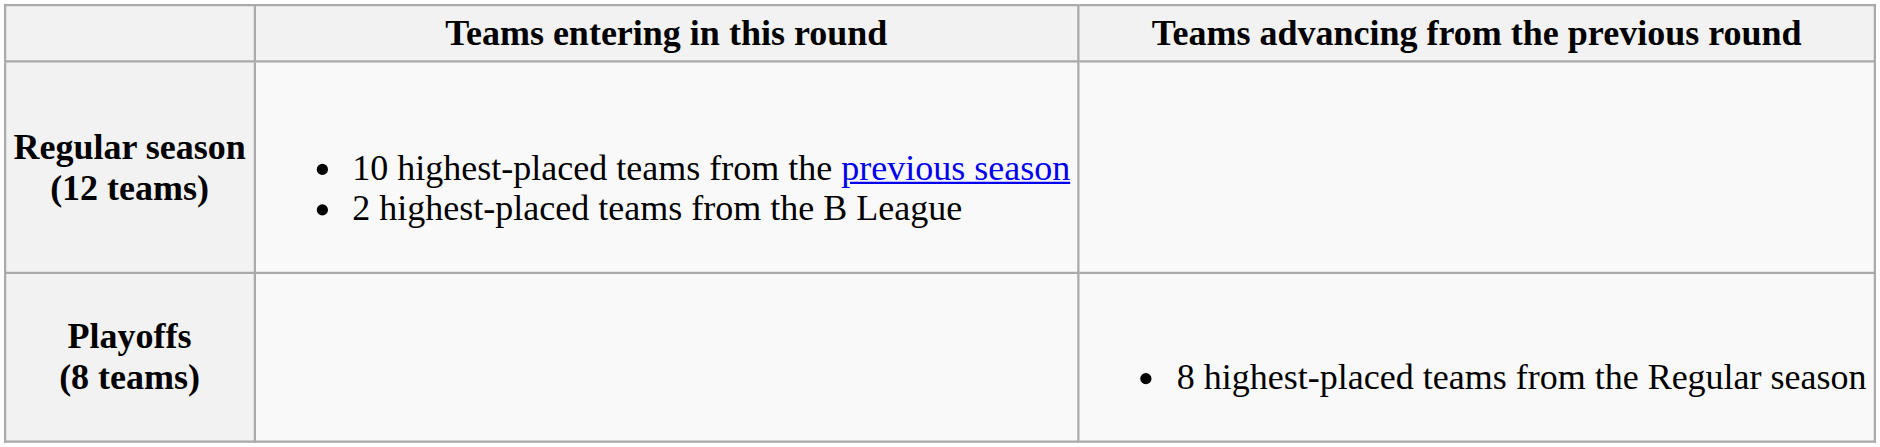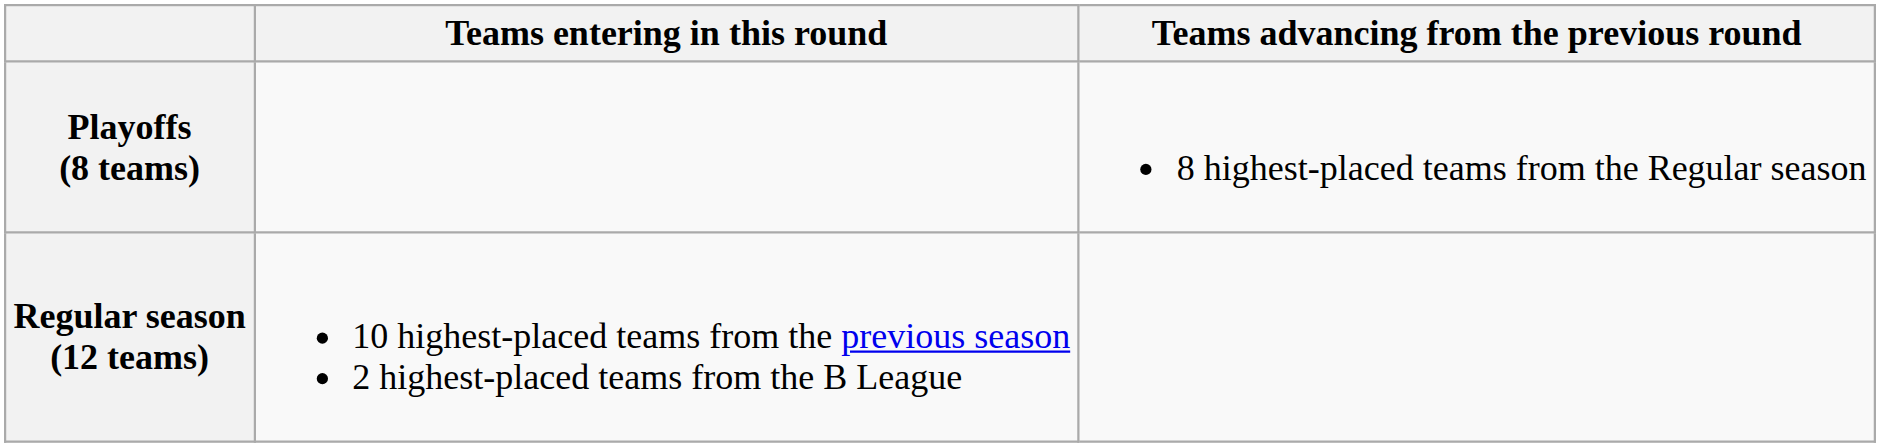 <table class="wikitable">
 <tr>
 <th></th>
 <th>Teams entering in this round</th>
 <th>Teams advancing from the previous round</th>
 </tr>
 <tr>
+<th>Playoffs<br>(8 teams)</th>
+<td></td>
+<td><br><ul><li>8 highest-placed teams from the Regular season</li></ul></td>
+</tr>
+<tr>
 <th>Regular season<br>(12 teams)</th>
 <td><br><ul><li>10 highest-placed teams from the <a href='#'>previous season</a></li><li>2 highest-placed teams from the B League</li></ul></td>
 <td></td>
 </tr>
-<tr>
-<th>Playoffs<br>(8 teams)</th>
-<td></td>
-<td><br><ul><li>8 highest-placed teams from the Regular season</li></ul></td>
-</tr>
 </table>
